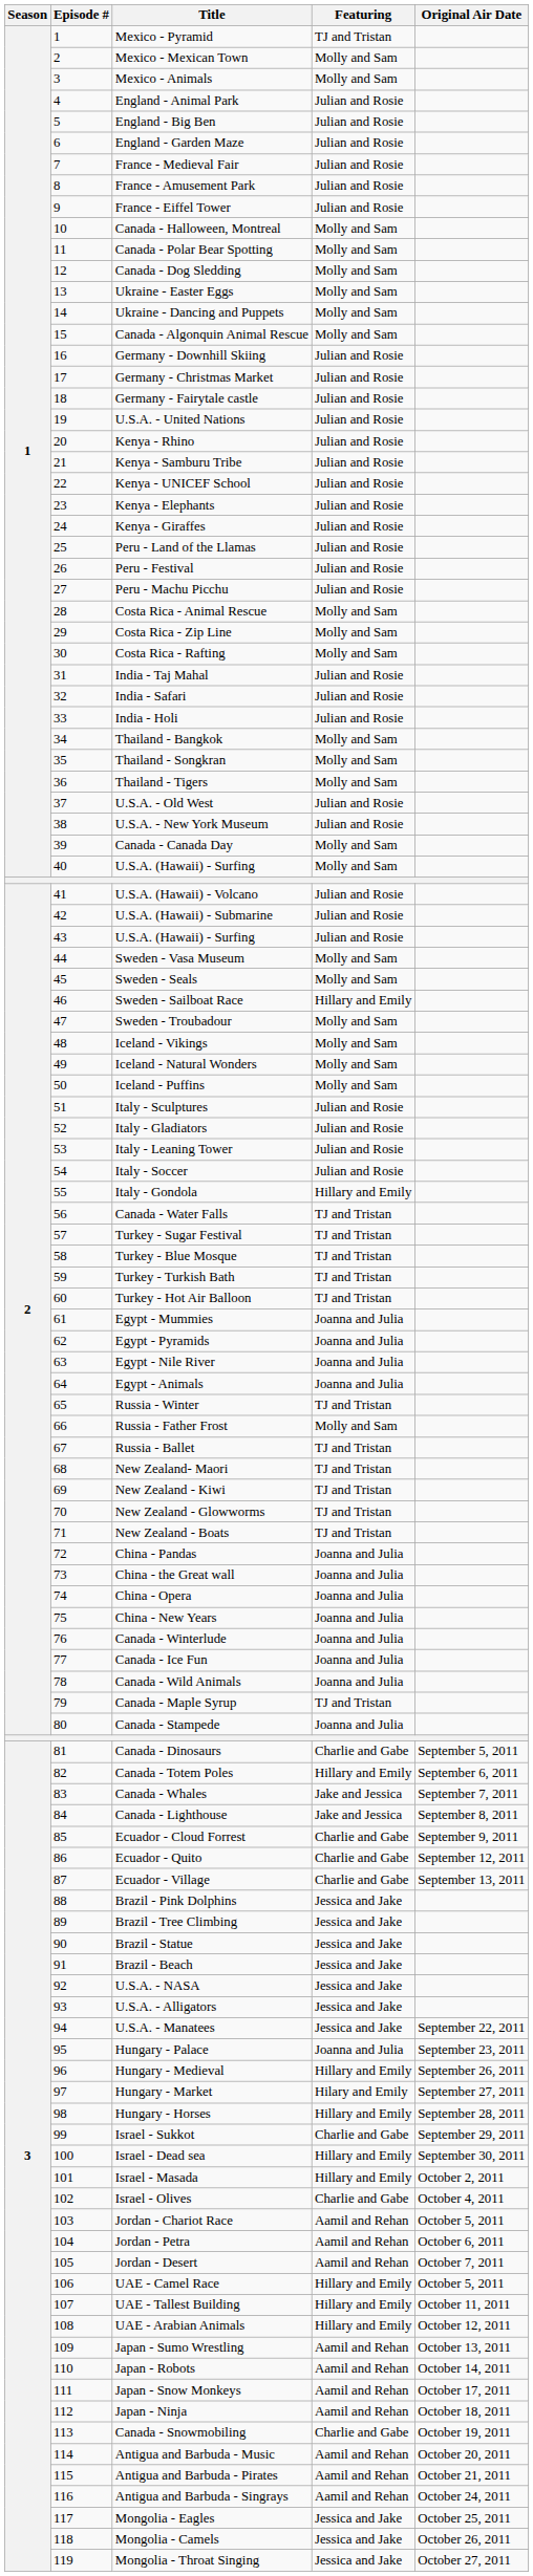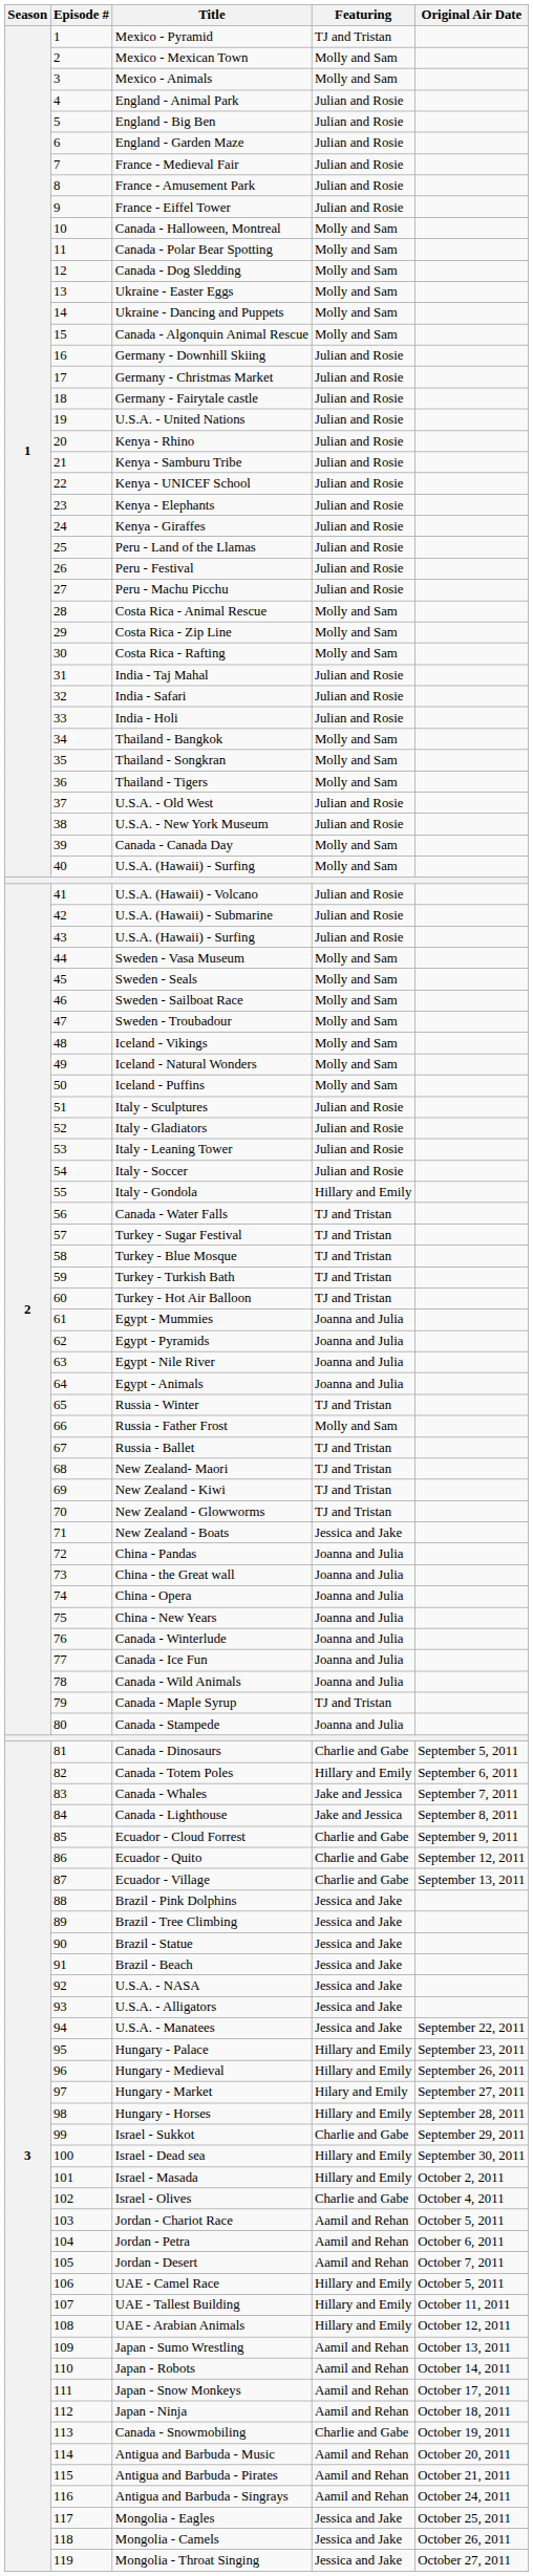 <table class="wikitable">
 <tr>
 <th>Season</th>
 <th>Episode #</th>
 <th>Title</th>
 <th>Featuring</th>
 <th>Original Air Date</th>
 </tr>
 <tr>
 <th rowspan="40"><strong>1</strong></th>
 <td>1</td>
 <td>Mexico - Pyramid</td>
 <td>TJ and Tristan</td>
 <td></td>
 </tr>
 <tr>
 <td>2</td>
 <td>Mexico - Mexican Town</td>
 <td>Molly and Sam</td>
 <td></td>
 </tr>
 <tr>
 <td>3</td>
 <td>Mexico - Animals</td>
 <td>Molly and Sam</td>
 <td></td>
 </tr>
 <tr>
 <td>4</td>
 <td>England - Animal Park</td>
 <td>Julian and Rosie</td>
 <td></td>
 </tr>
 <tr>
 <td>5</td>
 <td>England - Big Ben</td>
 <td>Julian and Rosie</td>
 <td></td>
 </tr>
 <tr>
 <td>6</td>
 <td>England - Garden Maze</td>
 <td>Julian and Rosie</td>
 <td></td>
 </tr>
 <tr>
 <td>7</td>
 <td>France - Medieval Fair</td>
 <td>Julian and Rosie</td>
 <td></td>
 </tr>
 <tr>
 <td>8</td>
 <td>France - Amusement Park</td>
 <td>Julian and Rosie</td>
 <td></td>
 </tr>
 <tr>
 <td>9</td>
 <td>France - Eiffel Tower</td>
 <td>Julian and Rosie</td>
 <td></td>
 </tr>
 <tr>
 <td>10</td>
 <td>Canada - Halloween, Montreal</td>
 <td>Molly and Sam</td>
 <td></td>
 </tr>
 <tr>
 <td>11</td>
 <td>Canada - Polar Bear Spotting</td>
 <td>Molly and Sam</td>
 <td></td>
 </tr>
 <tr>
 <td>12</td>
 <td>Canada - Dog Sledding</td>
 <td>Molly and Sam</td>
 <td></td>
 </tr>
 <tr>
 <td>13</td>
 <td>Ukraine - Easter Eggs</td>
 <td>Molly and Sam</td>
 <td></td>
 </tr>
 <tr>
 <td>14</td>
 <td>Ukraine - Dancing and Puppets</td>
 <td>Molly and Sam</td>
 <td></td>
 </tr>
 <tr>
 <td>15</td>
 <td>Canada - Algonquin Animal Rescue</td>
 <td>Molly and Sam</td>
 <td></td>
 </tr>
 <tr>
 <td>16</td>
 <td>Germany - Downhill Skiing</td>
 <td>Julian and Rosie</td>
 <td></td>
 </tr>
 <tr>
 <td>17</td>
 <td>Germany - Christmas Market</td>
 <td>Julian and Rosie</td>
 <td></td>
 </tr>
 <tr>
 <td>18</td>
 <td>Germany - Fairytale castle</td>
 <td>Julian and Rosie</td>
 <td></td>
 </tr>
 <tr>
 <td>19</td>
 <td>U.S.A. - United Nations</td>
 <td>Julian and Rosie</td>
 <td></td>
 </tr>
 <tr>
 <td>20</td>
 <td>Kenya - Rhino</td>
 <td>Julian and Rosie</td>
 <td></td>
 </tr>
 <tr>
 <td>21</td>
 <td>Kenya - Samburu Tribe</td>
 <td>Julian and Rosie</td>
 <td></td>
 </tr>
 <tr>
 <td>22</td>
 <td>Kenya - UNICEF School</td>
 <td>Julian and Rosie</td>
 <td></td>
 </tr>
 <tr>
 <td>23</td>
 <td>Kenya - Elephants</td>
 <td>Julian and Rosie</td>
 <td></td>
 </tr>
 <tr>
 <td>24</td>
 <td>Kenya - Giraffes</td>
 <td>Julian and Rosie</td>
 <td></td>
 </tr>
 <tr>
 <td>25</td>
 <td>Peru - Land of the Llamas</td>
 <td>Julian and Rosie</td>
 <td></td>
 </tr>
 <tr>
 <td>26</td>
 <td>Peru - Festival</td>
 <td>Julian and Rosie</td>
 <td></td>
 </tr>
 <tr>
 <td>27</td>
 <td>Peru - Machu Picchu</td>
 <td>Julian and Rosie</td>
 <td></td>
 </tr>
 <tr>
 <td>28</td>
 <td>Costa Rica - Animal Rescue</td>
 <td>Molly and Sam</td>
 <td></td>
 </tr>
 <tr>
 <td>29</td>
 <td>Costa Rica - Zip Line</td>
 <td>Molly and Sam</td>
 <td></td>
 </tr>
 <tr>
 <td>30</td>
 <td>Costa Rica - Rafting</td>
 <td>Molly and Sam</td>
 <td></td>
 </tr>
 <tr>
 <td>31</td>
 <td>India - Taj Mahal</td>
 <td>Julian and Rosie</td>
 <td></td>
 </tr>
 <tr>
 <td>32</td>
 <td>India - Safari</td>
 <td>Julian and Rosie</td>
 <td></td>
 </tr>
 <tr>
 <td>33</td>
 <td>India - Holi</td>
 <td>Julian and Rosie</td>
 <td></td>
 </tr>
 <tr>
 <td>34</td>
 <td>Thailand - Bangkok</td>
 <td>Molly and Sam</td>
 <td></td>
 </tr>
 <tr>
 <td>35</td>
 <td>Thailand - Songkran</td>
 <td>Molly and Sam</td>
 <td></td>
 </tr>
 <tr>
 <td>36</td>
 <td>Thailand - Tigers</td>
 <td>Molly and Sam</td>
 <td></td>
 </tr>
 <tr>
 <td>37</td>
 <td>U.S.A. - Old West</td>
 <td>Julian and Rosie</td>
 <td></td>
 </tr>
 <tr>
 <td>38</td>
 <td>U.S.A. - New York Museum</td>
 <td>Julian and Rosie</td>
 <td></td>
 </tr>
 <tr>
 <td>39</td>
 <td>Canada - Canada Day</td>
 <td>Molly and Sam</td>
 <td></td>
 </tr>
 <tr>
 <td>40</td>
 <td>U.S.A. (Hawaii) - Surfing</td>
 <td>Molly and Sam</td>
 <td></td>
 </tr>
 <tr>
 <th colspan="5"></th>
 </tr>
 <tr>
 <th rowspan="40">2</th>
 <td>41</td>
 <td>U.S.A. (Hawaii) - Volcano</td>
 <td>Julian and Rosie</td>
 <td></td>
 </tr>
 <tr>
 <td>42</td>
 <td>U.S.A. (Hawaii) - Submarine</td>
 <td>Julian and Rosie</td>
 <td></td>
 </tr>
 <tr>
 <td>43</td>
 <td>U.S.A. (Hawaii) - Surfing</td>
 <td>Julian and Rosie</td>
 <td></td>
 </tr>
 <tr>
 <td>44</td>
 <td>Sweden - Vasa Museum</td>
 <td>Molly and Sam</td>
 <td></td>
 </tr>
 <tr>
 <td>45</td>
 <td>Sweden - Seals</td>
 <td>Molly and Sam</td>
 <td></td>
 </tr>
 <tr>
 <td>46</td>
 <td>Sweden - Sailboat Race</td>
-<td>Hillary and Emily</td>
+<td>Molly and Sam</td>
 <td></td>
 </tr>
 <tr>
 <td>47</td>
 <td>Sweden - Troubadour</td>
 <td>Molly and Sam</td>
 <td></td>
 </tr>
 <tr>
 <td>48</td>
 <td>Iceland - Vikings</td>
 <td>Molly and Sam</td>
 <td></td>
 </tr>
 <tr>
 <td>49</td>
 <td>Iceland - Natural Wonders</td>
 <td>Molly and Sam</td>
 <td></td>
 </tr>
 <tr>
 <td>50</td>
 <td>Iceland - Puffins</td>
 <td>Molly and Sam</td>
 <td></td>
 </tr>
 <tr>
 <td>51</td>
 <td>Italy - Sculptures</td>
 <td>Julian and Rosie</td>
 <td></td>
 </tr>
 <tr>
 <td>52</td>
 <td>Italy - Gladiators</td>
 <td>Julian and Rosie</td>
 <td></td>
 </tr>
 <tr>
 <td>53</td>
 <td>Italy - Leaning Tower</td>
 <td>Julian and Rosie</td>
 <td></td>
 </tr>
 <tr>
 <td>54</td>
 <td>Italy - Soccer</td>
 <td>Julian and Rosie</td>
 <td></td>
 </tr>
 <tr>
 <td>55</td>
 <td>Italy - Gondola</td>
 <td>Hillary and Emily</td>
 <td></td>
 </tr>
 <tr>
 <td>56</td>
 <td>Canada - Water Falls</td>
 <td>TJ and Tristan</td>
 <td></td>
 </tr>
 <tr>
 <td>57</td>
 <td>Turkey - Sugar Festival</td>
 <td>TJ and Tristan</td>
 <td></td>
 </tr>
 <tr>
 <td>58</td>
 <td>Turkey - Blue Mosque</td>
 <td>TJ and Tristan</td>
 <td></td>
 </tr>
 <tr>
 <td>59</td>
 <td>Turkey - Turkish Bath</td>
 <td>TJ and Tristan</td>
 <td></td>
 </tr>
 <tr>
 <td>60</td>
 <td>Turkey - Hot Air Balloon</td>
 <td>TJ and Tristan</td>
 <td></td>
 </tr>
 <tr>
 <td>61</td>
 <td>Egypt - Mummies</td>
 <td>Joanna and Julia</td>
 <td></td>
 </tr>
 <tr>
 <td>62</td>
 <td>Egypt - Pyramids</td>
 <td>Joanna and Julia</td>
 <td></td>
 </tr>
 <tr>
 <td>63</td>
 <td>Egypt - Nile River</td>
 <td>Joanna and Julia</td>
 <td></td>
 </tr>
 <tr>
 <td>64</td>
 <td>Egypt - Animals</td>
 <td>Joanna and Julia</td>
 <td></td>
 </tr>
 <tr>
 <td>65</td>
 <td>Russia - Winter</td>
 <td>TJ and Tristan</td>
 <td></td>
 </tr>
 <tr>
 <td>66</td>
 <td>Russia - Father Frost</td>
 <td>Molly and Sam</td>
 <td></td>
 </tr>
 <tr>
 <td>67</td>
 <td>Russia - Ballet</td>
 <td>TJ and Tristan</td>
 <td></td>
 </tr>
 <tr>
 <td>68</td>
 <td>New Zealand- Maori</td>
 <td>TJ and Tristan</td>
 <td></td>
 </tr>
 <tr>
 <td>69</td>
 <td>New Zealand - Kiwi</td>
 <td>TJ and Tristan</td>
 <td></td>
 </tr>
 <tr>
 <td>70</td>
 <td>New Zealand - Glowworms</td>
 <td>TJ and Tristan</td>
 <td></td>
 </tr>
 <tr>
 <td>71</td>
 <td>New Zealand - Boats</td>
-<td>TJ and Tristan</td>
+<td>Jessica and Jake</td>
 <td></td>
 </tr>
 <tr>
 <td>72</td>
 <td>China - Pandas</td>
 <td>Joanna and Julia</td>
 <td></td>
 </tr>
 <tr>
 <td>73</td>
 <td>China - the Great wall</td>
 <td>Joanna and Julia</td>
 <td></td>
 </tr>
 <tr>
 <td>74</td>
 <td>China - Opera</td>
 <td>Joanna and Julia</td>
 <td></td>
 </tr>
 <tr>
 <td>75</td>
 <td>China - New Years</td>
 <td>Joanna and Julia</td>
 <td></td>
 </tr>
 <tr>
 <td>76</td>
 <td>Canada - Winterlude</td>
 <td>Joanna and Julia</td>
 <td></td>
 </tr>
 <tr>
 <td>77</td>
 <td>Canada - Ice Fun</td>
 <td>Joanna and Julia</td>
 <td></td>
 </tr>
 <tr>
 <td>78</td>
 <td>Canada - Wild Animals</td>
 <td>Joanna and Julia</td>
 <td></td>
 </tr>
 <tr>
 <td>79</td>
 <td>Canada - Maple Syrup</td>
 <td>TJ and Tristan</td>
 <td></td>
 </tr>
 <tr>
 <td>80</td>
 <td>Canada - Stampede</td>
 <td>Joanna and Julia</td>
 <td></td>
 </tr>
 <tr>
 <th colspan="5"></th>
 </tr>
 <tr>
 <th rowspan="39">3</th>
 <td>81</td>
 <td>Canada - Dinosaurs</td>
 <td>Charlie and Gabe</td>
 <td>September 5, 2011</td>
 </tr>
 <tr>
 <td>82</td>
 <td>Canada - Totem Poles</td>
 <td>Hillary and Emily</td>
 <td>September 6, 2011</td>
 </tr>
 <tr>
 <td>83</td>
 <td>Canada - Whales</td>
 <td>Jake and Jessica</td>
 <td>September 7, 2011</td>
 </tr>
 <tr>
 <td>84</td>
 <td>Canada - Lighthouse</td>
 <td>Jake and Jessica</td>
 <td>September 8, 2011</td>
 </tr>
 <tr>
 <td>85</td>
 <td>Ecuador - Cloud Forrest</td>
 <td>Charlie and Gabe</td>
 <td>September 9, 2011</td>
 </tr>
 <tr>
 <td>86</td>
 <td>Ecuador - Quito</td>
 <td>Charlie and Gabe</td>
 <td>September 12, 2011</td>
 </tr>
 <tr>
 <td>87</td>
 <td>Ecuador - Village</td>
 <td>Charlie and Gabe</td>
 <td>September 13, 2011</td>
 </tr>
 <tr>
 <td>88</td>
 <td>Brazil - Pink Dolphins</td>
 <td>Jessica and Jake</td>
 <td></td>
 </tr>
 <tr>
 <td>89</td>
 <td>Brazil - Tree Climbing</td>
 <td>Jessica and Jake</td>
 <td></td>
 </tr>
 <tr>
 <td>90</td>
 <td>Brazil - Statue</td>
 <td>Jessica and Jake</td>
 <td></td>
 </tr>
 <tr>
 <td>91</td>
 <td>Brazil - Beach</td>
 <td>Jessica and Jake</td>
 <td></td>
 </tr>
 <tr>
 <td>92</td>
 <td>U.S.A. - NASA</td>
 <td>Jessica and Jake</td>
 <td></td>
 </tr>
 <tr>
 <td>93</td>
 <td>U.S.A. - Alligators</td>
 <td>Jessica and Jake</td>
 <td></td>
 </tr>
 <tr>
 <td>94</td>
 <td>U.S.A. - Manatees</td>
 <td>Jessica and Jake</td>
 <td>September 22, 2011</td>
 </tr>
 <tr>
 <td>95</td>
 <td>Hungary - Palace</td>
-<td>Joanna and Julia</td>
+<td>Hillary and Emily</td>
 <td>September 23, 2011</td>
 </tr>
 <tr>
 <td>96</td>
 <td>Hungary - Medieval</td>
 <td>Hillary and Emily</td>
 <td>September 26, 2011</td>
 </tr>
 <tr>
 <td>97</td>
 <td>Hungary - Market</td>
 <td>Hilary and Emily</td>
 <td>September 27, 2011</td>
 </tr>
 <tr>
 <td>98</td>
 <td>Hungary - Horses</td>
 <td>Hillary and Emily</td>
 <td>September 28, 2011</td>
 </tr>
 <tr>
 <td>99</td>
 <td>Israel - Sukkot</td>
 <td>Charlie and Gabe</td>
 <td>September 29, 2011</td>
 </tr>
 <tr>
 <td>100</td>
 <td>Israel - Dead sea</td>
 <td>Hillary and Emily</td>
 <td>September 30, 2011</td>
 </tr>
 <tr>
 <td>101</td>
 <td>Israel - Masada</td>
 <td>Hillary and Emily</td>
 <td>October 2, 2011</td>
 </tr>
 <tr>
 <td>102</td>
 <td>Israel - Olives</td>
 <td>Charlie and Gabe</td>
 <td>October 4, 2011</td>
 </tr>
 <tr>
 <td>103</td>
 <td>Jordan - Chariot Race</td>
 <td>Aamil and Rehan</td>
 <td>October 5, 2011</td>
 </tr>
 <tr>
 <td>104</td>
 <td>Jordan - Petra</td>
 <td>Aamil and Rehan</td>
 <td>October 6, 2011</td>
 </tr>
 <tr>
 <td>105</td>
 <td>Jordan - Desert</td>
 <td>Aamil and Rehan</td>
 <td>October 7, 2011</td>
 </tr>
 <tr>
 <td>106</td>
 <td>UAE - Camel Race</td>
 <td>Hillary and Emily</td>
 <td>October 5, 2011</td>
 </tr>
 <tr>
 <td>107</td>
 <td>UAE - Tallest Building</td>
 <td>Hillary and Emily</td>
 <td>October 11, 2011</td>
 </tr>
 <tr>
 <td>108</td>
 <td>UAE - Arabian Animals</td>
 <td>Hillary and Emily</td>
 <td>October 12, 2011</td>
 </tr>
 <tr>
 <td>109</td>
 <td>Japan - Sumo Wrestling</td>
 <td>Aamil and Rehan</td>
 <td>October 13, 2011</td>
 </tr>
 <tr>
 <td>110</td>
 <td>Japan - Robots</td>
 <td>Aamil and Rehan</td>
 <td>October 14, 2011</td>
 </tr>
 <tr>
 <td>111</td>
 <td>Japan - Snow Monkeys</td>
 <td>Aamil and Rehan</td>
 <td>October 17, 2011</td>
 </tr>
 <tr>
 <td>112</td>
 <td>Japan - Ninja</td>
 <td>Aamil and Rehan</td>
 <td>October 18, 2011</td>
 </tr>
 <tr>
 <td>113</td>
 <td>Canada - Snowmobiling</td>
 <td>Charlie and Gabe</td>
 <td>October 19, 2011</td>
 </tr>
 <tr>
 <td>114</td>
 <td>Antigua and Barbuda - Music</td>
 <td>Aamil and Rehan</td>
 <td>October 20, 2011</td>
 </tr>
 <tr>
 <td>115</td>
 <td>Antigua and Barbuda - Pirates</td>
 <td>Aamil and Rehan</td>
 <td>October 21, 2011</td>
 </tr>
 <tr>
 <td>116</td>
 <td>Antigua and Barbuda - Singrays</td>
 <td>Aamil and Rehan</td>
 <td>October 24, 2011</td>
 </tr>
 <tr>
 <td>117</td>
 <td>Mongolia - Eagles</td>
 <td>Jessica and Jake</td>
 <td>October 25, 2011</td>
 </tr>
 <tr>
 <td>118</td>
 <td>Mongolia - Camels</td>
 <td>Jessica and Jake</td>
 <td>October 26, 2011</td>
 </tr>
 <tr>
 <td>119</td>
 <td>Mongolia - Throat Singing</td>
 <td>Jessica and Jake</td>
 <td>October 27, 2011</td>
 </tr>
 </table>
